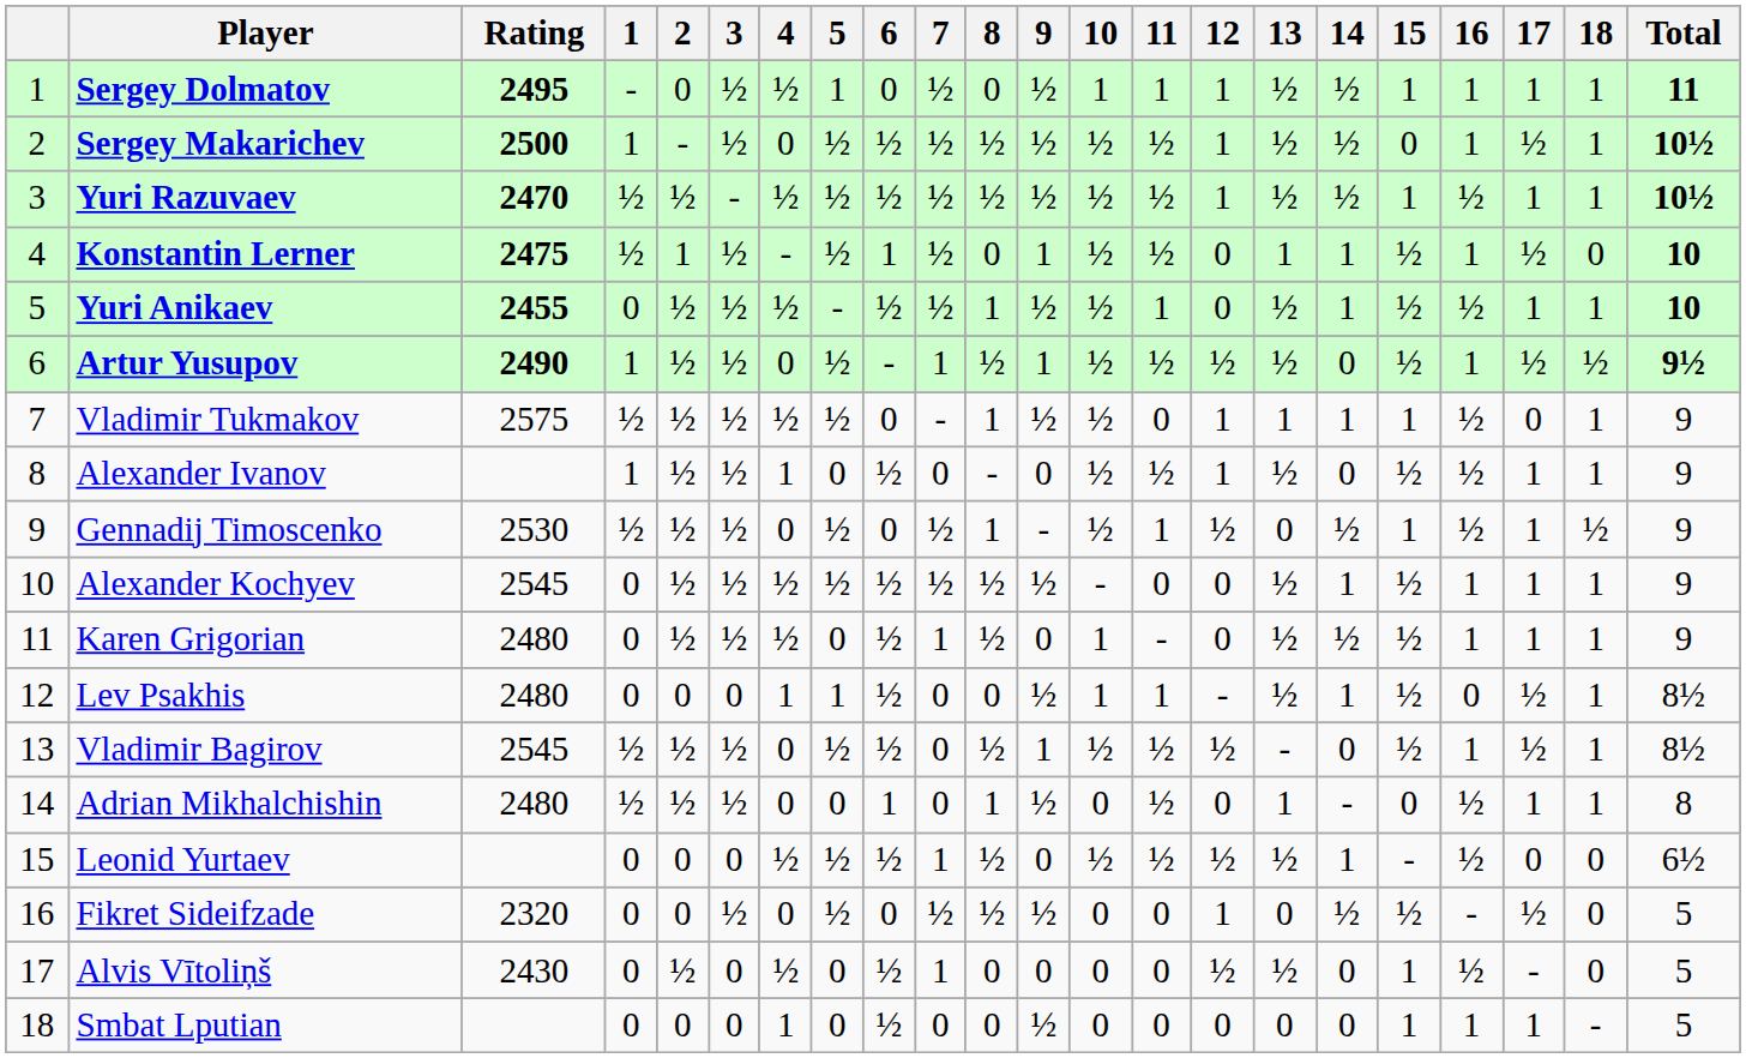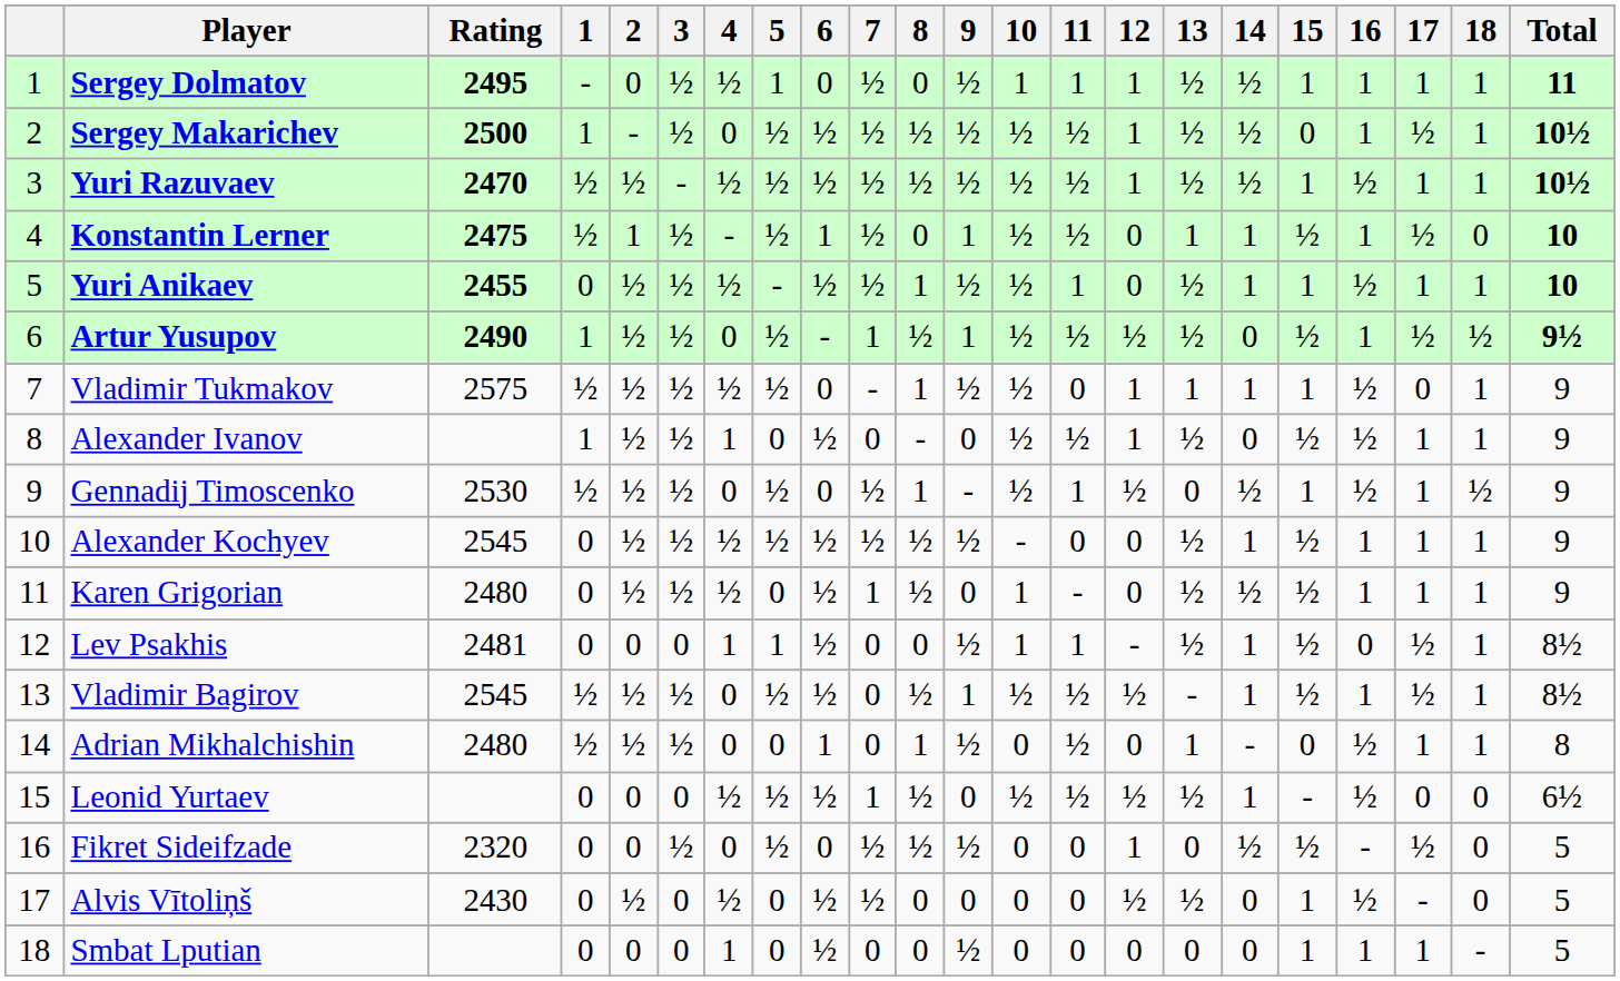 <table class="wikitable" border="1" width="800px">
 <tr>
 <th></th>
 <th>Player</th>
 <th>Rating</th>
 <th>1</th>
 <th>2</th>
 <th>3</th>
 <th>4</th>
 <th>5</th>
 <th>6</th>
 <th>7</th>
 <th>8</th>
 <th>9</th>
 <th>10</th>
 <th>11</th>
 <th>12</th>
 <th>13</th>
 <th>14</th>
 <th>15</th>
 <th>16</th>
 <th>17</th>
 <th>18</th>
 <th>Total</th>
 </tr>
 <tr align=center style="background:#ccffcc;">
 <td>1</td>
 <td align=left> <strong><a href='#'>Sergey Dolmatov</a></strong></td>
 <td><strong>2495</strong></td>
 <td>-</td>
 <td>0</td>
 <td>½</td>
 <td>½</td>
 <td>1</td>
 <td>0</td>
 <td>½</td>
 <td>0</td>
 <td>½</td>
 <td>1</td>
 <td>1</td>
 <td>1</td>
 <td>½</td>
 <td>½</td>
 <td>1</td>
 <td>1</td>
 <td>1</td>
 <td>1</td>
 <td align=center><strong>11</strong></td>
 </tr>
 <tr align=center style="background:#ccffcc;">
 <td>2</td>
 <td align=left> <strong><a href='#'>Sergey Makarichev</a></strong></td>
 <td><strong>2500</strong></td>
 <td>1</td>
 <td>-</td>
 <td>½</td>
 <td>0</td>
 <td>½</td>
 <td>½</td>
 <td>½</td>
 <td>½</td>
 <td>½</td>
 <td>½</td>
 <td>½</td>
 <td>1</td>
 <td>½</td>
 <td>½</td>
 <td>0</td>
 <td>1</td>
 <td>½</td>
 <td>1</td>
 <td align=center><strong>10½</strong></td>
 </tr>
 <tr align=center style="background:#ccffcc;">
 <td>3</td>
 <td align=left> <strong><a href='#'>Yuri Razuvaev</a></strong></td>
 <td><strong>2470</strong></td>
 <td>½</td>
 <td>½</td>
 <td>-</td>
 <td>½</td>
 <td>½</td>
 <td>½</td>
 <td>½</td>
 <td>½</td>
 <td>½</td>
 <td>½</td>
 <td>½</td>
 <td>1</td>
 <td>½</td>
 <td>½</td>
 <td>1</td>
 <td>½</td>
 <td>1</td>
 <td>1</td>
 <td align=center><strong>10½</strong></td>
 </tr>
 <tr align=center style="background:#ccffcc;">
 <td>4</td>
 <td align=left> <strong><a href='#'>Konstantin Lerner</a></strong></td>
 <td><strong>2475</strong></td>
 <td>½</td>
 <td>1</td>
 <td>½</td>
 <td>-</td>
 <td>½</td>
 <td>1</td>
 <td>½</td>
 <td>0</td>
 <td>1</td>
 <td>½</td>
 <td>½</td>
 <td>0</td>
 <td>1</td>
 <td>1</td>
 <td>½</td>
 <td>1</td>
 <td>½</td>
 <td>0</td>
 <td align=center><strong>10</strong></td>
 </tr>
 <tr align=center style="background:#ccffcc;">
 <td>5</td>
 <td align=left> <strong><a href='#'>Yuri Anikaev</a></strong></td>
 <td><strong>2455</strong></td>
 <td>0</td>
 <td>½</td>
 <td>½</td>
 <td>½</td>
 <td>-</td>
 <td>½</td>
 <td>½</td>
 <td>1</td>
 <td>½</td>
 <td>½</td>
 <td>1</td>
 <td>0</td>
 <td>½</td>
 <td>1</td>
-<td>½</td>
+<td>1</td>
 <td>½</td>
 <td>1</td>
 <td>1</td>
 <td align=center><strong>10</strong></td>
 </tr>
 <tr align=center style="background:#ccffcc;">
 <td>6</td>
 <td align=left> <strong><a href='#'>Artur Yusupov</a></strong></td>
 <td><strong>2490</strong></td>
 <td>1</td>
 <td>½</td>
 <td>½</td>
 <td>0</td>
 <td>½</td>
 <td>-</td>
 <td>1</td>
 <td>½</td>
 <td>1</td>
 <td>½</td>
 <td>½</td>
 <td>½</td>
 <td>½</td>
 <td>0</td>
 <td>½</td>
 <td>1</td>
 <td>½</td>
 <td>½</td>
 <td align=center><strong>9½</strong></td>
 </tr>
 <tr align=center>
 <td>7</td>
 <td align=left> <a href='#'>Vladimir Tukmakov</a></td>
 <td>2575</td>
 <td>½</td>
 <td>½</td>
 <td>½</td>
 <td>½</td>
 <td>½</td>
 <td>0</td>
 <td>-</td>
 <td>1</td>
 <td>½</td>
 <td>½</td>
 <td>0</td>
 <td>1</td>
 <td>1</td>
 <td>1</td>
 <td>1</td>
 <td>½</td>
 <td>0</td>
 <td>1</td>
 <td align=center>9</td>
 </tr>
 <tr align=center>
 <td>8</td>
 <td align=left> <a href='#'>Alexander Ivanov</a></td>
 <td></td>
 <td>1</td>
 <td>½</td>
 <td>½</td>
 <td>1</td>
 <td>0</td>
 <td>½</td>
 <td>0</td>
 <td>-</td>
 <td>0</td>
 <td>½</td>
 <td>½</td>
 <td>1</td>
 <td>½</td>
 <td>0</td>
 <td>½</td>
 <td>½</td>
 <td>1</td>
 <td>1</td>
 <td align=center>9</td>
 </tr>
 <tr align=center>
 <td>9</td>
 <td align=left> <a href='#'>Gennadij Timoscenko</a></td>
 <td>2530</td>
 <td>½</td>
 <td>½</td>
 <td>½</td>
 <td>0</td>
 <td>½</td>
 <td>0</td>
 <td>½</td>
 <td>1</td>
 <td>-</td>
 <td>½</td>
 <td>1</td>
 <td>½</td>
 <td>0</td>
 <td>½</td>
 <td>1</td>
 <td>½</td>
 <td>1</td>
 <td>½</td>
 <td align=center>9</td>
 </tr>
 <tr align=center>
 <td>10</td>
 <td align=left> <a href='#'>Alexander Kochyev</a></td>
 <td>2545</td>
 <td>0</td>
 <td>½</td>
 <td>½</td>
 <td>½</td>
 <td>½</td>
 <td>½</td>
 <td>½</td>
 <td>½</td>
 <td>½</td>
 <td>-</td>
 <td>0</td>
 <td>0</td>
 <td>½</td>
 <td>1</td>
 <td>½</td>
 <td>1</td>
 <td>1</td>
 <td>1</td>
 <td align=center>9</td>
 </tr>
 <tr align=center>
 <td>11</td>
 <td align=left> <a href='#'>Karen Grigorian</a></td>
 <td>2480</td>
 <td>0</td>
 <td>½</td>
 <td>½</td>
 <td>½</td>
 <td>0</td>
 <td>½</td>
 <td>1</td>
 <td>½</td>
 <td>0</td>
 <td>1</td>
 <td>-</td>
 <td>0</td>
 <td>½</td>
 <td>½</td>
 <td>½</td>
 <td>1</td>
 <td>1</td>
 <td>1</td>
 <td align=center>9</td>
 </tr>
 <tr align=center>
 <td>12</td>
 <td align=left> <a href='#'>Lev Psakhis</a></td>
-<td>2480</td>
+<td>2481</td>
 <td>0</td>
 <td>0</td>
 <td>0</td>
 <td>1</td>
 <td>1</td>
 <td>½</td>
 <td>0</td>
 <td>0</td>
 <td>½</td>
 <td>1</td>
 <td>1</td>
 <td>-</td>
 <td>½</td>
 <td>1</td>
 <td>½</td>
 <td>0</td>
 <td>½</td>
 <td>1</td>
 <td align=center>8½</td>
 </tr>
 <tr align=center>
 <td>13</td>
 <td align=left> <a href='#'>Vladimir Bagirov</a></td>
 <td>2545</td>
 <td>½</td>
 <td>½</td>
 <td>½</td>
 <td>0</td>
 <td>½</td>
 <td>½</td>
 <td>0</td>
 <td>½</td>
 <td>1</td>
 <td>½</td>
 <td>½</td>
 <td>½</td>
 <td>-</td>
-<td>0</td>
+<td>1</td>
 <td>½</td>
 <td>1</td>
 <td>½</td>
 <td>1</td>
 <td align=center>8½</td>
 </tr>
 <tr align=center>
 <td>14</td>
 <td align=left> <a href='#'>Adrian Mikhalchishin</a></td>
 <td>2480</td>
 <td>½</td>
 <td>½</td>
 <td>½</td>
 <td>0</td>
 <td>0</td>
 <td>1</td>
 <td>0</td>
 <td>1</td>
 <td>½</td>
 <td>0</td>
 <td>½</td>
 <td>0</td>
 <td>1</td>
 <td>-</td>
 <td>0</td>
 <td>½</td>
 <td>1</td>
 <td>1</td>
 <td align=center>8</td>
 </tr>
 <tr align=center>
 <td>15</td>
 <td align=left> <a href='#'>Leonid Yurtaev</a></td>
 <td></td>
 <td>0</td>
 <td>0</td>
 <td>0</td>
 <td>½</td>
 <td>½</td>
 <td>½</td>
 <td>1</td>
 <td>½</td>
 <td>0</td>
 <td>½</td>
 <td>½</td>
 <td>½</td>
 <td>½</td>
 <td>1</td>
 <td>-</td>
 <td>½</td>
 <td>0</td>
 <td>0</td>
 <td align=center>6½</td>
 </tr>
 <tr align=center>
 <td>16</td>
 <td align=left> <a href='#'>Fikret Sideifzade</a></td>
 <td>2320</td>
 <td>0</td>
 <td>0</td>
 <td>½</td>
 <td>0</td>
 <td>½</td>
 <td>0</td>
 <td>½</td>
 <td>½</td>
 <td>½</td>
 <td>0</td>
 <td>0</td>
 <td>1</td>
 <td>0</td>
 <td>½</td>
 <td>½</td>
 <td>-</td>
 <td>½</td>
 <td>0</td>
 <td align=center>5</td>
 </tr>
 <tr align=center>
 <td>17</td>
 <td align=left> <a href='#'>Alvis Vītoliņš</a></td>
 <td>2430</td>
 <td>0</td>
 <td>½</td>
 <td>0</td>
 <td>½</td>
 <td>0</td>
 <td>½</td>
-<td>1</td>
+<td>½</td>
 <td>0</td>
 <td>0</td>
 <td>0</td>
 <td>0</td>
 <td>½</td>
 <td>½</td>
 <td>0</td>
 <td>1</td>
 <td>½</td>
 <td>-</td>
 <td>0</td>
 <td align=center>5</td>
 </tr>
 <tr align=center>
 <td>18</td>
 <td align=left> <a href='#'>Smbat Lputian</a></td>
 <td></td>
 <td>0</td>
 <td>0</td>
 <td>0</td>
 <td>1</td>
 <td>0</td>
 <td>½</td>
 <td>0</td>
 <td>0</td>
 <td>½</td>
 <td>0</td>
 <td>0</td>
 <td>0</td>
 <td>0</td>
 <td>0</td>
 <td>1</td>
 <td>1</td>
 <td>1</td>
 <td>-</td>
 <td align=center>5</td>
 </tr>
 </table>
